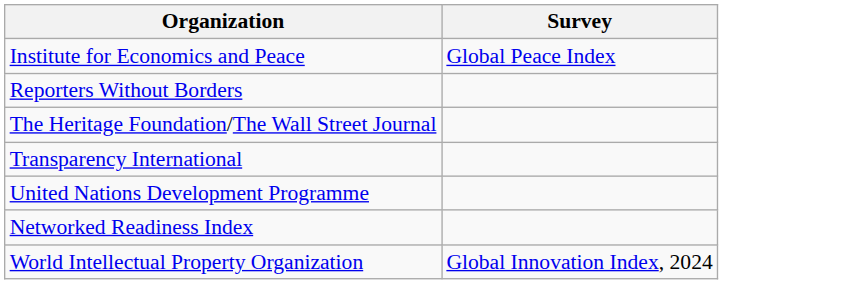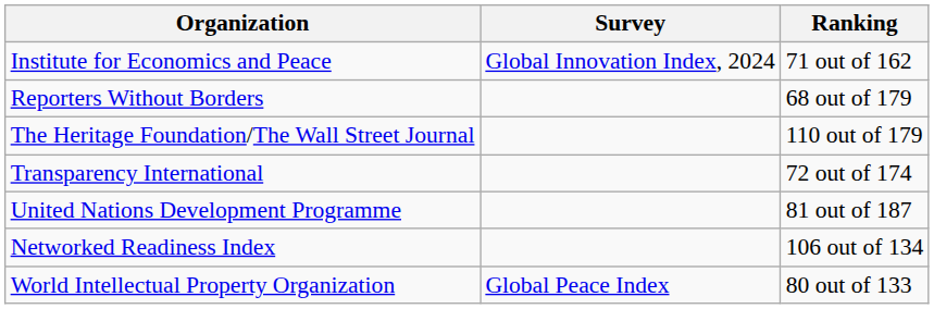 <table class="wikitable">
 <tr>
 <th>Organization</th>
 <th>Survey</th>
+<th>Ranking</th>
 </tr>
 <tr>
 <td><a href='#'>Institute for Economics and Peace</a></td>
-<td><a href='#'>Global Peace Index</a></td>
+<td><a href='#'>Global Innovation Index</a>, 2024</td>
+<td>71 out of 162</td>
 </tr>
 <tr>
 <td><a href='#'>Reporters Without Borders</a></td>
 <td></td>
+<td>68 out of 179</td>
 </tr>
 <tr>
 <td><a href='#'>The Heritage Foundation</a>/<a href='#'>The Wall Street Journal</a></td>
 <td></td>
+<td>110 out of 179</td>
 </tr>
 <tr>
 <td><a href='#'>Transparency International</a></td>
 <td> </td>
+<td>72 out of 174</td>
 </tr>
 <tr>
 <td><a href='#'>United Nations Development Programme</a></td>
 <td></td>
+<td>81 out of 187</td>
 </tr>
 <tr>
 <td><a href='#'>Networked Readiness Index</a></td>
 <td></td>
+<td>106 out of 134</td>
 </tr>
 <tr>
 <td><a href='#'>World Intellectual Property Organization</a></td>
-<td><a href='#'>Global Innovation Index</a>, 2024</td>
+<td><a href='#'>Global Peace Index</a></td>
+<td>80 out of 133</td>
 </tr>
 </table>
